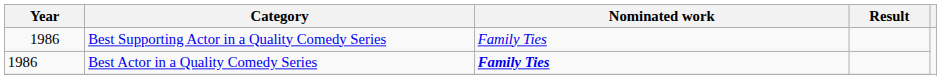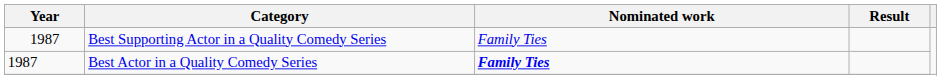 <table class=wikitable>
 <tr>
 <th scope="col" style="width:5em;">Year</th>
 <th scope="col" style="width:26em;">Category</th>
 <th scope="col" style="width:25em;">Nominated work</th>
 <th scope="col" style="width:5em;">Result</th>
 <th></th>
 </tr>
 <tr>
-<td style="text-align:center;">1986</td>
+<td style="text-align:center;">1987</td>
 <td><a href='#'>Best Supporting Actor in a Quality Comedy Series</a></td>
 <td><em><a href='#'>Family Ties</a></em></td>
 <td></td>
 </tr>
 <tr>
-<td>1986</td>
+<td>1987</td>
 <td><a href='#'>Best Actor in a Quality Comedy Series</a></td>
 <td><strong><em><a href='#'>Family Ties</a></em></strong></td>
 <td></td>
 </tr>
 <tr>
 </tr>
 </table>
